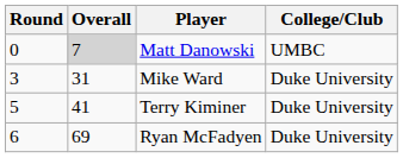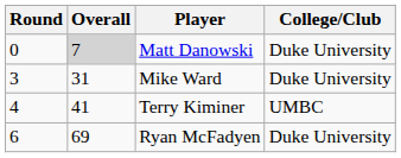 <table class="wikitable">
 <tr>
 <th>Round</th>
 <th>Overall</th>
 <th>Player</th>
 <th>College/Club</th>
 </tr>
 <tr>
 <td>0</td>
 <td style="background: lightgrey;">7</td>
 <td><a href='#'>Matt Danowski</a></td>
-<td>UMBC</td>
+<td>Duke University</td>
 </tr>
 <tr>
 <td>3</td>
 <td>31</td>
 <td>Mike Ward</td>
 <td>Duke University</td>
 </tr>
 <tr>
-<td>5</td>
+<td>4</td>
 <td>41</td>
 <td>Terry Kiminer</td>
-<td>Duke University</td>
+<td>UMBC</td>
 </tr>
 <tr>
 <td>6</td>
 <td>69</td>
 <td>Ryan McFadyen</td>
 <td>Duke University</td>
 </tr>
 </table>
